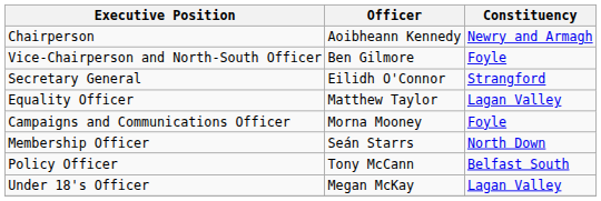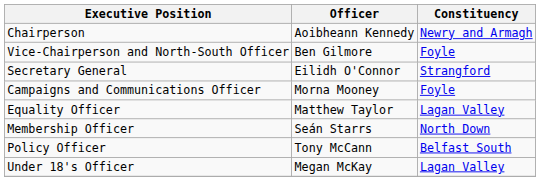 <table class="wikitable">
 <tr>
 <th>Executive Position</th>
 <th>Officer</th>
 <th>Constituency</th>
 </tr>
 <tr>
 <td>Chairperson</td>
 <td>Aoibheann Kennedy</td>
 <td><a href='#'>Newry and Armagh</a></td>
 </tr>
 <tr>
 <td>Vice-Chairperson and North-South Officer</td>
 <td>Ben Gilmore</td>
 <td><a href='#'>Foyle</a></td>
 </tr>
 <tr>
 <td>Secretary General</td>
 <td>Eilidh O'Connor</td>
 <td><a href='#'>Strangford</a></td>
 </tr>
 <tr>
+<td>Campaigns and Communications Officer</td>
+<td>Morna Mooney</td>
+<td><a href='#'>Foyle</a></td>
+</tr>
+<tr>
 <td>Equality Officer</td>
 <td>Matthew Taylor</td>
 <td><a href='#'>Lagan Valley</a></td>
-</tr>
-<tr>
-<td>Campaigns and Communications Officer</td>
-<td>Morna Mooney</td>
-<td><a href='#'>Foyle</a></td>
 </tr>
 <tr>
 <td>Membership Officer</td>
 <td>Seán Starrs</td>
 <td><a href='#'>North Down</a></td>
 </tr>
 <tr>
 <td>Policy Officer</td>
 <td>Tony McCann</td>
 <td><a href='#'>Belfast South</a></td>
 </tr>
 <tr>
 <td>Under 18's Officer</td>
 <td>Megan McKay</td>
 <td><a href='#'>Lagan Valley</a></td>
 </tr>
 <tr>
 </tr>
 </table>
